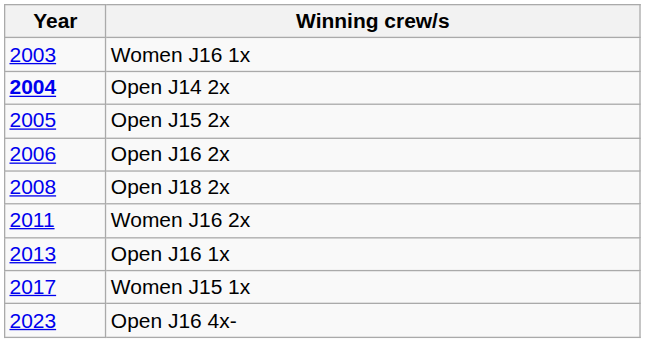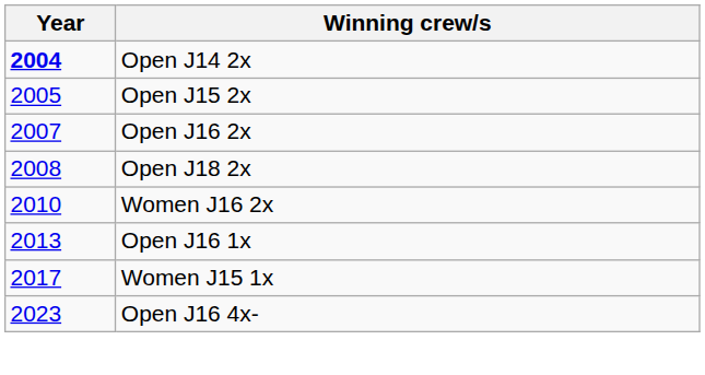 <table class="wikitable">
 <tr>
 <th width=70>Year</th>
 <th width=400>Winning crew/s</th>
-</tr>
-<tr>
-<td><a href='#'>2003</a></td>
-<td>Women J16 1x </td>
 </tr>
 <tr>
 <td><strong><a href='#'>2004</a></strong></td>
 <td>Open J14 2x </td>
 </tr>
 <tr>
 <td><a href='#'>2005</a></td>
 <td>Open J15 2x </td>
 </tr>
 <tr>
-<td><a href='#'>2006</a></td>
+<td><a href='#'>2007</a></td>
 <td>Open J16 2x </td>
 </tr>
 <tr>
 <td><a href='#'>2008</a></td>
 <td>Open J18 2x </td>
 </tr>
 <tr>
-<td><a href='#'>2011</a></td>
+<td><a href='#'>2010</a></td>
 <td>Women J16 2x </td>
 </tr>
 <tr>
 <td><a href='#'>2013</a></td>
 <td>Open J16 1x </td>
 </tr>
 <tr>
 <td><a href='#'>2017</a></td>
 <td>Women J15 1x </td>
 </tr>
 <tr>
 <td><a href='#'>2023</a></td>
 <td>Open J16 4x- </td>
 </tr>
 </table>
